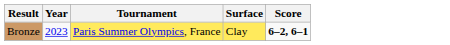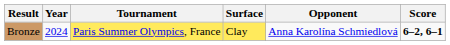 <table class="sortable wikitable">
 <tr>
 <th scope="col">Result</th>
 <th scope="col">Year</th>
 <th scope="col">Tournament</th>
 <th scope="col">Surface</th>
+<th scope="col">Opponent</th>
 <th scope="col" class="unsortable">Score</th>
 </tr>
 <tr>
 <td style=background:#c96>Bronze</td>
-<td><a href='#'>2023</a></td>
+<td><a href='#'>2024</a></td>
 <td style=background:#ffea5c><a href='#'>Paris Summer Olympics</a>, France</td>
 <td style=background:#ffea5c>Clay</td>
+<td> <a href='#'>Anna Karolína Schmiedlová</a></td>
 <td><strong>6–2, 6–1</strong></td>
 </tr>
 </table>
